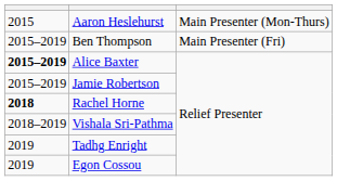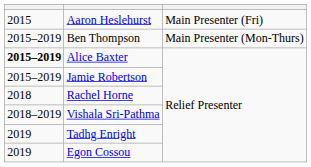 <table class="wikitable">
 <tr>
 <th></th>
 <th></th>
 <th></th>
 </tr>
 <tr>
 <td>2015</td>
 <td><a href='#'>Aaron Heslehurst</a></td>
-<td>Main Presenter (Mon-Thurs)</td>
+<td>Main Presenter (Fri)</td>
 </tr>
 <tr>
 <td>2015–2019</td>
 <td>Ben Thompson</td>
-<td>Main Presenter (Fri)</td>
+<td>Main Presenter (Mon-Thurs)</td>
 </tr>
 <tr>
 <td><strong>2015–2019</strong></td>
 <td><a href='#'>Alice Baxter</a></td>
 <td rowspan="6">Relief Presenter</td>
 </tr>
 <tr>
 <td>2015–2019</td>
 <td><a href='#'>Jamie Robertson</a></td>
 </tr>
 <tr>
-<td><strong>2018</strong></td>
+<td>2018</td>
 <td><a href='#'>Rachel Horne</a></td>
 </tr>
 <tr>
 <td>2018–2019</td>
 <td><a href='#'>Vishala Sri-Pathma</a></td>
 </tr>
 <tr>
 <td>2019</td>
 <td><a href='#'>Tadhg Enright</a></td>
 </tr>
 <tr>
 <td>2019</td>
 <td><a href='#'>Egon Cossou</a></td>
 </tr>
 </table>
